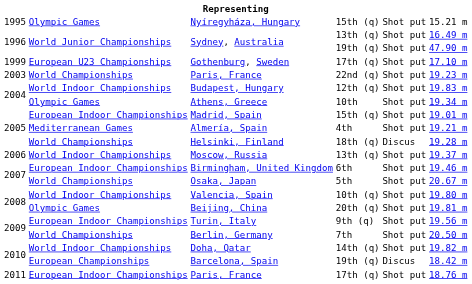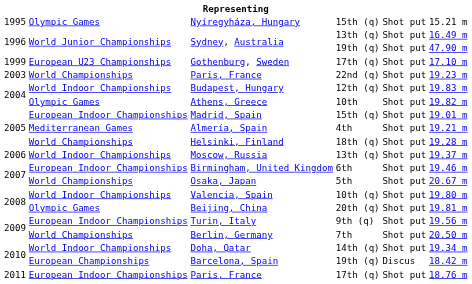 <table>
 <tr>
 <th colspan="6">Representing </th>
 </tr>
 <tr>
 <td>1995</td>
 <td><a href='#'>Olympic Games</a></td>
 <td><a href='#'>Nyíregyháza, Hungary</a></td>
 <td>15th (q)</td>
 <td>Shot put</td>
 <td>15.21 m</td>
 </tr>
 <tr>
 <td rowspan=2>1996</td>
 <td rowspan=2><a href='#'>World Junior Championships</a></td>
 <td rowspan=2><a href='#'>Sydney</a>, <a href='#'>Australia</a></td>
 <td>13th (q)</td>
 <td>Shot put</td>
 <td><a href='#'>16.49 m</a></td>
 </tr>
 <tr>
 <td>19th (q)</td>
 <td>Shot put</td>
 <td><a href='#'>47.90 m</a></td>
 </tr>
 <tr>
 <td>1999</td>
 <td><a href='#'>European U23 Championships</a></td>
 <td><a href='#'>Gothenburg</a>, <a href='#'>Sweden</a></td>
 <td>17th (q)</td>
 <td>Shot put</td>
 <td><a href='#'>17.10 m</a></td>
 </tr>
 <tr>
 <td>2003</td>
 <td><a href='#'>World Championships</a></td>
 <td><a href='#'>Paris, France</a></td>
 <td>22nd (q)</td>
 <td>Shot put</td>
 <td><a href='#'>19.23 m</a></td>
 </tr>
 <tr>
 <td rowspan=2>2004</td>
 <td><a href='#'>World Indoor Championships</a></td>
 <td><a href='#'>Budapest, Hungary</a></td>
 <td>12th (q)</td>
 <td>Shot put</td>
 <td><a href='#'>19.83 m</a></td>
 </tr>
 <tr>
 <td><a href='#'>Olympic Games</a></td>
 <td><a href='#'>Athens, Greece</a></td>
 <td>10th</td>
 <td>Shot put</td>
-<td><a href='#'>19.34 m</a></td>
+<td><a href='#'>19.82 m</a></td>
 </tr>
 <tr>
 <td rowspan=3>2005</td>
 <td><a href='#'>European Indoor Championships</a></td>
 <td><a href='#'>Madrid, Spain</a></td>
 <td>15th (q)</td>
 <td>Shot put</td>
 <td><a href='#'>19.01 m</a></td>
 </tr>
 <tr>
 <td><a href='#'>Mediterranean Games</a></td>
 <td><a href='#'>Almería, Spain</a></td>
 <td>4th</td>
 <td>Shot put</td>
 <td><a href='#'>19.21 m</a></td>
 </tr>
 <tr>
 <td><a href='#'>World Championships</a></td>
 <td><a href='#'>Helsinki, Finland</a></td>
 <td>18th (q)</td>
-<td>Discus</td>
+<td>Shot put</td>
 <td><a href='#'>19.28 m</a></td>
 </tr>
 <tr>
 <td>2006</td>
 <td><a href='#'>World Indoor Championships</a></td>
 <td><a href='#'>Moscow, Russia</a></td>
 <td>13th (q)</td>
 <td>Shot put</td>
 <td><a href='#'>19.37 m</a></td>
 </tr>
 <tr>
 <td rowspan=2>2007</td>
 <td><a href='#'>European Indoor Championships</a></td>
 <td><a href='#'>Birmingham, United Kingdom</a></td>
 <td>6th</td>
 <td>Shot put</td>
 <td><a href='#'>19.46 m</a></td>
 </tr>
 <tr>
 <td><a href='#'>World Championships</a></td>
 <td><a href='#'>Osaka, Japan</a></td>
 <td>5th</td>
 <td>Shot put</td>
 <td><a href='#'>20.67 m</a></td>
 </tr>
 <tr>
 <td rowspan=2>2008</td>
 <td><a href='#'>World Indoor Championships</a></td>
 <td><a href='#'>Valencia, Spain</a></td>
 <td>10th (q)</td>
 <td>Shot put</td>
 <td><a href='#'>19.80 m</a></td>
 </tr>
 <tr>
 <td><a href='#'>Olympic Games</a></td>
 <td><a href='#'>Beijing, China</a></td>
 <td>20th (q)</td>
 <td>Shot put</td>
 <td><a href='#'>19.81 m</a></td>
 </tr>
 <tr>
 <td rowspan=2>2009</td>
 <td><a href='#'>European Indoor Championships</a></td>
 <td><a href='#'>Turin, Italy</a></td>
 <td>9th (q)</td>
 <td>Shot put</td>
 <td><a href='#'>19.56 m</a></td>
 </tr>
 <tr>
 <td><a href='#'>World Championships</a></td>
 <td><a href='#'>Berlin, Germany</a></td>
 <td>7th</td>
 <td>Shot put</td>
 <td><a href='#'>20.50 m</a></td>
 </tr>
 <tr>
 <td rowspan=2>2010</td>
 <td><a href='#'>World Indoor Championships</a></td>
 <td><a href='#'>Doha, Qatar</a></td>
 <td>14th (q)</td>
 <td>Shot put</td>
-<td><a href='#'>19.82 m</a></td>
+<td><a href='#'>19.34 m</a></td>
 </tr>
 <tr>
 <td><a href='#'>European Championships</a></td>
 <td><a href='#'>Barcelona, Spain</a></td>
 <td>19th (q)</td>
 <td>Discus</td>
 <td><a href='#'>18.42 m</a></td>
 </tr>
 <tr>
 <td>2011</td>
 <td><a href='#'>European Indoor Championships</a></td>
 <td><a href='#'>Paris, France</a></td>
 <td>17th (q)</td>
 <td>Shot put</td>
 <td><a href='#'>18.76 m</a></td>
 </tr>
 </table>
